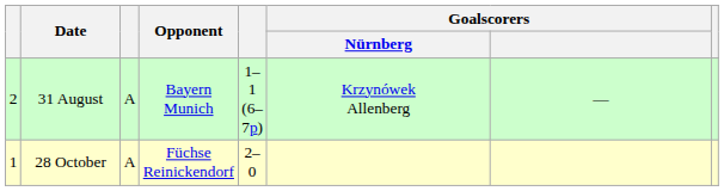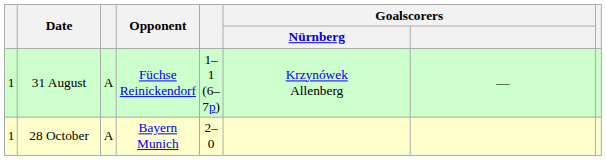 <table class="wikitable" Style="text-align: center;font-size:85%">
 <tr>
 <th rowspan="2"></th>
 <th rowspan="2" style="width:80px">Date</th>
 <th rowspan="2"></th>
 <th rowspan="2">Opponent</th>
 <th rowspan="2"><br></th>
 <th colspan="2">Goalscorers</th>
 <th rowspan="2"></th>
 </tr>
 <tr>
 <th style="width:190px"><a href='#'>Nürnberg</a></th>
 <th style="width:190px"></th>
 </tr>
 <tr style="background:#cfc">
-<td>2</td>
+<td>1</td>
 <td>31 August</td>
 <td>A</td>
-<td><a href='#'>Bayern Munich</a></td>
+<td><a href='#'>Füchse Reinickendorf</a></td>
 <td>1–1<br>(6–7<a href='#'>p</a>)</td>
 <td><a href='#'>Krzynówek</a> <br>Allenberg </td>
 <td>—</td>
 <td></td>
 </tr>
 <tr style="background:#ffc">
 <td>1</td>
 <td>28 October</td>
 <td>A</td>
-<td><a href='#'>Füchse Reinickendorf</a></td>
+<td><a href='#'>Bayern Munich</a></td>
 <td>2–0</td>
 <td></td>
 <td></td>
 <td></td>
 </tr>
 </table>
